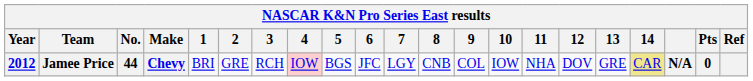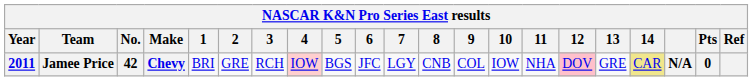 <table class="wikitable" style="text-align:center; font-size:75%">
 <tr>
 <th colspan=21><a href='#'>NASCAR K&N Pro Series East</a> results</th>
 </tr>
 <tr>
 <th>Year</th>
 <th>Team</th>
 <th>No.</th>
 <th>Make</th>
 <th>1</th>
 <th>2</th>
 <th>3</th>
 <th>4</th>
 <th>5</th>
 <th>6</th>
 <th>7</th>
 <th>8</th>
 <th>9</th>
 <th>10</th>
 <th>11</th>
 <th>12</th>
 <th>13</th>
 <th>14</th>
 <th></th>
 <th>Pts</th>
 <th>Ref</th>
 </tr>
 <tr>
-<th><a href='#'>2012</a></th>
+<th><a href='#'>2011</a></th>
 <th>Jamee Price</th>
-<th>44</th>
+<th>42</th>
 <th><a href='#'>Chevy</a></th>
 <td><a href='#'>BRI</a></td>
 <td><a href='#'>GRE</a></td>
 <td><a href='#'>RCH</a></td>
 <td style="background:#FFCFCF;"><a href='#'>IOW</a><br></td>
 <td><a href='#'>BGS</a></td>
 <td><a href='#'>JFC</a></td>
 <td><a href='#'>LGY</a></td>
 <td><a href='#'>CNB</a></td>
 <td><a href='#'>COL</a></td>
 <td><a href='#'>IOW</a></td>
 <td><a href='#'>NHA</a></td>
-<td><a href='#'>DOV</a></td>
+<td style="background: pink;"><a href='#'>DOV</a></td>
 <td><a href='#'>GRE</a></td>
 <td style="background: khaki;"><a href='#'>CAR</a></td>
 <th>N/A</th>
 <th>0</th>
 <th></th>
 </tr>
 </table>
